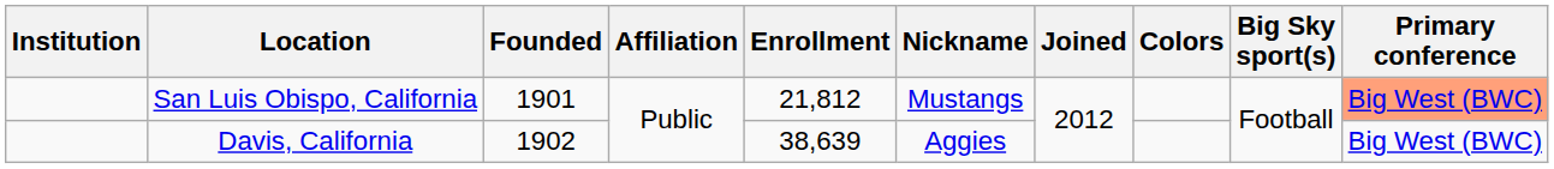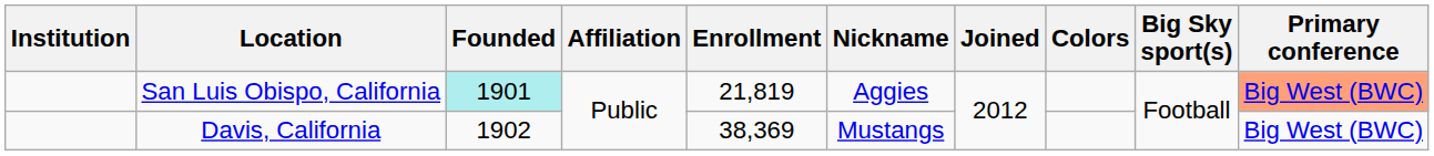 <table class="wikitable sortable" style="text-align:center">
 <tr>
 <th>Institution</th>
 <th>Location</th>
 <th>Founded</th>
 <th>Affiliation</th>
 <th>Enrollment</th>
 <th>Nickname</th>
 <th>Joined</th>
 <th class=unsortable>Colors</th>
 <th>Big Sky<br>sport(s)</th>
 <th>Primary<br>conference</th>
 </tr>
 <tr>
 <td></td>
 <td><a href='#'>San Luis Obispo, California</a></td>
-<td>1901</td>
+<td style="background: paleturquoise;">1901</td>
 <td rowspan="2">Public</td>
-<td>21,812</td>
-<td><a href='#'>Mustangs</a></td>
+<td>21,819</td>
+<td><a href='#'>Aggies</a></td>
 <td rowspan="2">2012</td>
 <td></td>
 <td rowspan="2">Football</td>
 <td style="background: lightsalmon;"><a href='#'>Big West (BWC)</a></td>
 </tr>
 <tr>
 <td></td>
 <td><a href='#'>Davis, California</a></td>
 <td>1902</td>
-<td>38,639</td>
-<td><a href='#'>Aggies</a></td>
+<td>38,369</td>
+<td><a href='#'>Mustangs</a></td>
 <td></td>
 <td><a href='#'>Big West (BWC)</a><br></td>
 </tr>
 </table>
